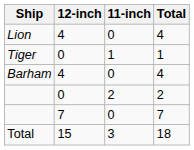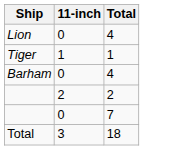 <table class="wikitable">
 <tr>
 <th>Ship</th>
-<th>12-inch</th>
 <th>11-inch</th>
 <th>Total</th>
 </tr>
 <tr>
 <td><em>Lion</em></td>
-<td>4</td>
 <td>0</td>
 <td>4</td>
 </tr>
 <tr>
 <td><em>Tiger</em></td>
-<td>0</td>
 <td>1</td>
 <td>1</td>
 </tr>
 <tr>
 <td><em>Barham</em></td>
-<td>4</td>
 <td>0</td>
 <td>4</td>
 </tr>
 <tr>
 <td></td>
-<td>0</td>
 <td>2</td>
 <td>2</td>
 </tr>
 <tr>
 <td></td>
-<td>7</td>
 <td>0</td>
 <td>7</td>
 </tr>
 <tr>
 <td>Total</td>
-<td>15</td>
 <td>3</td>
 <td>18</td>
 </tr>
 </table>
